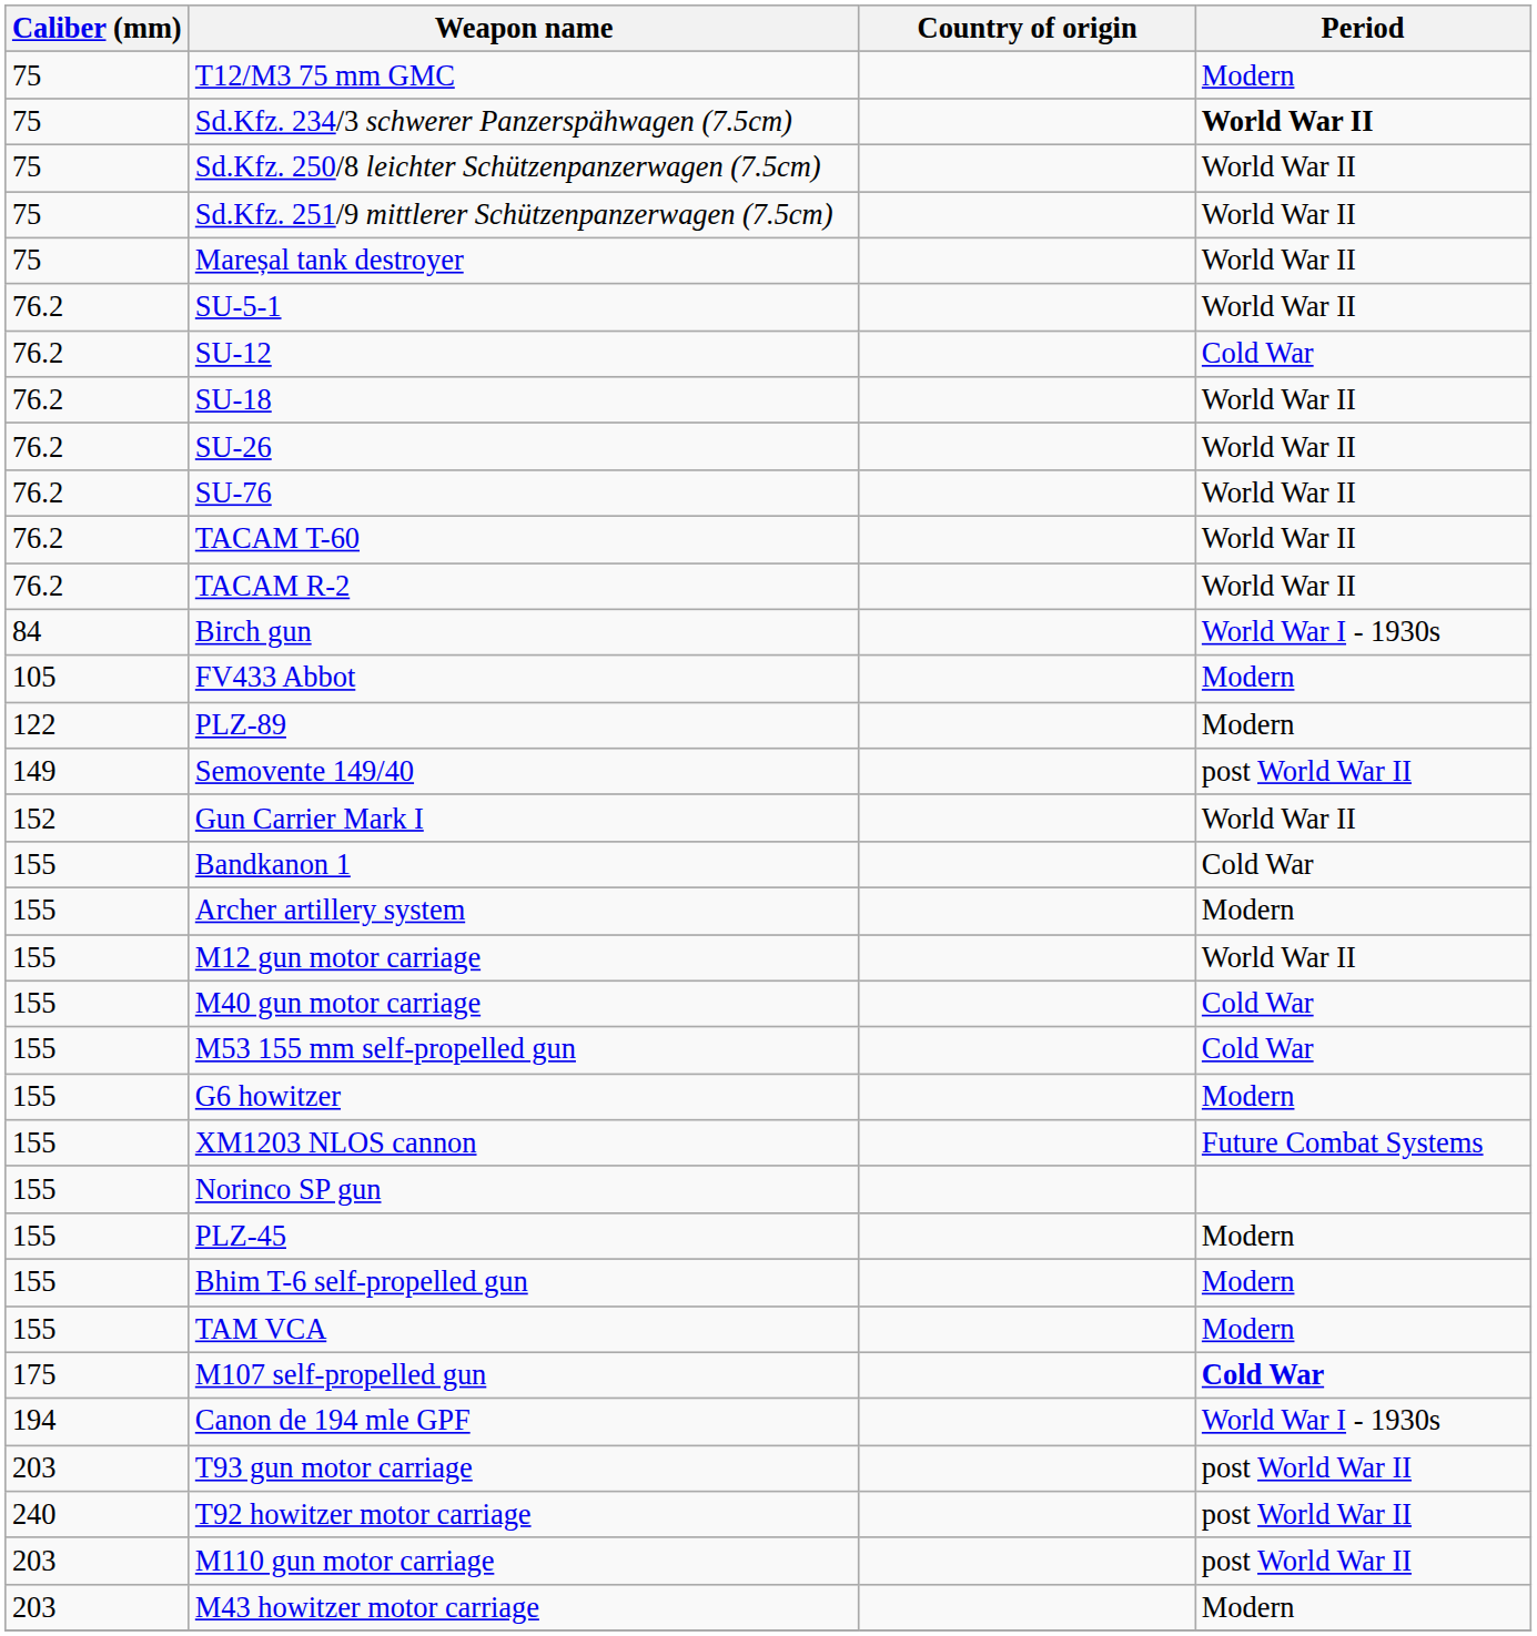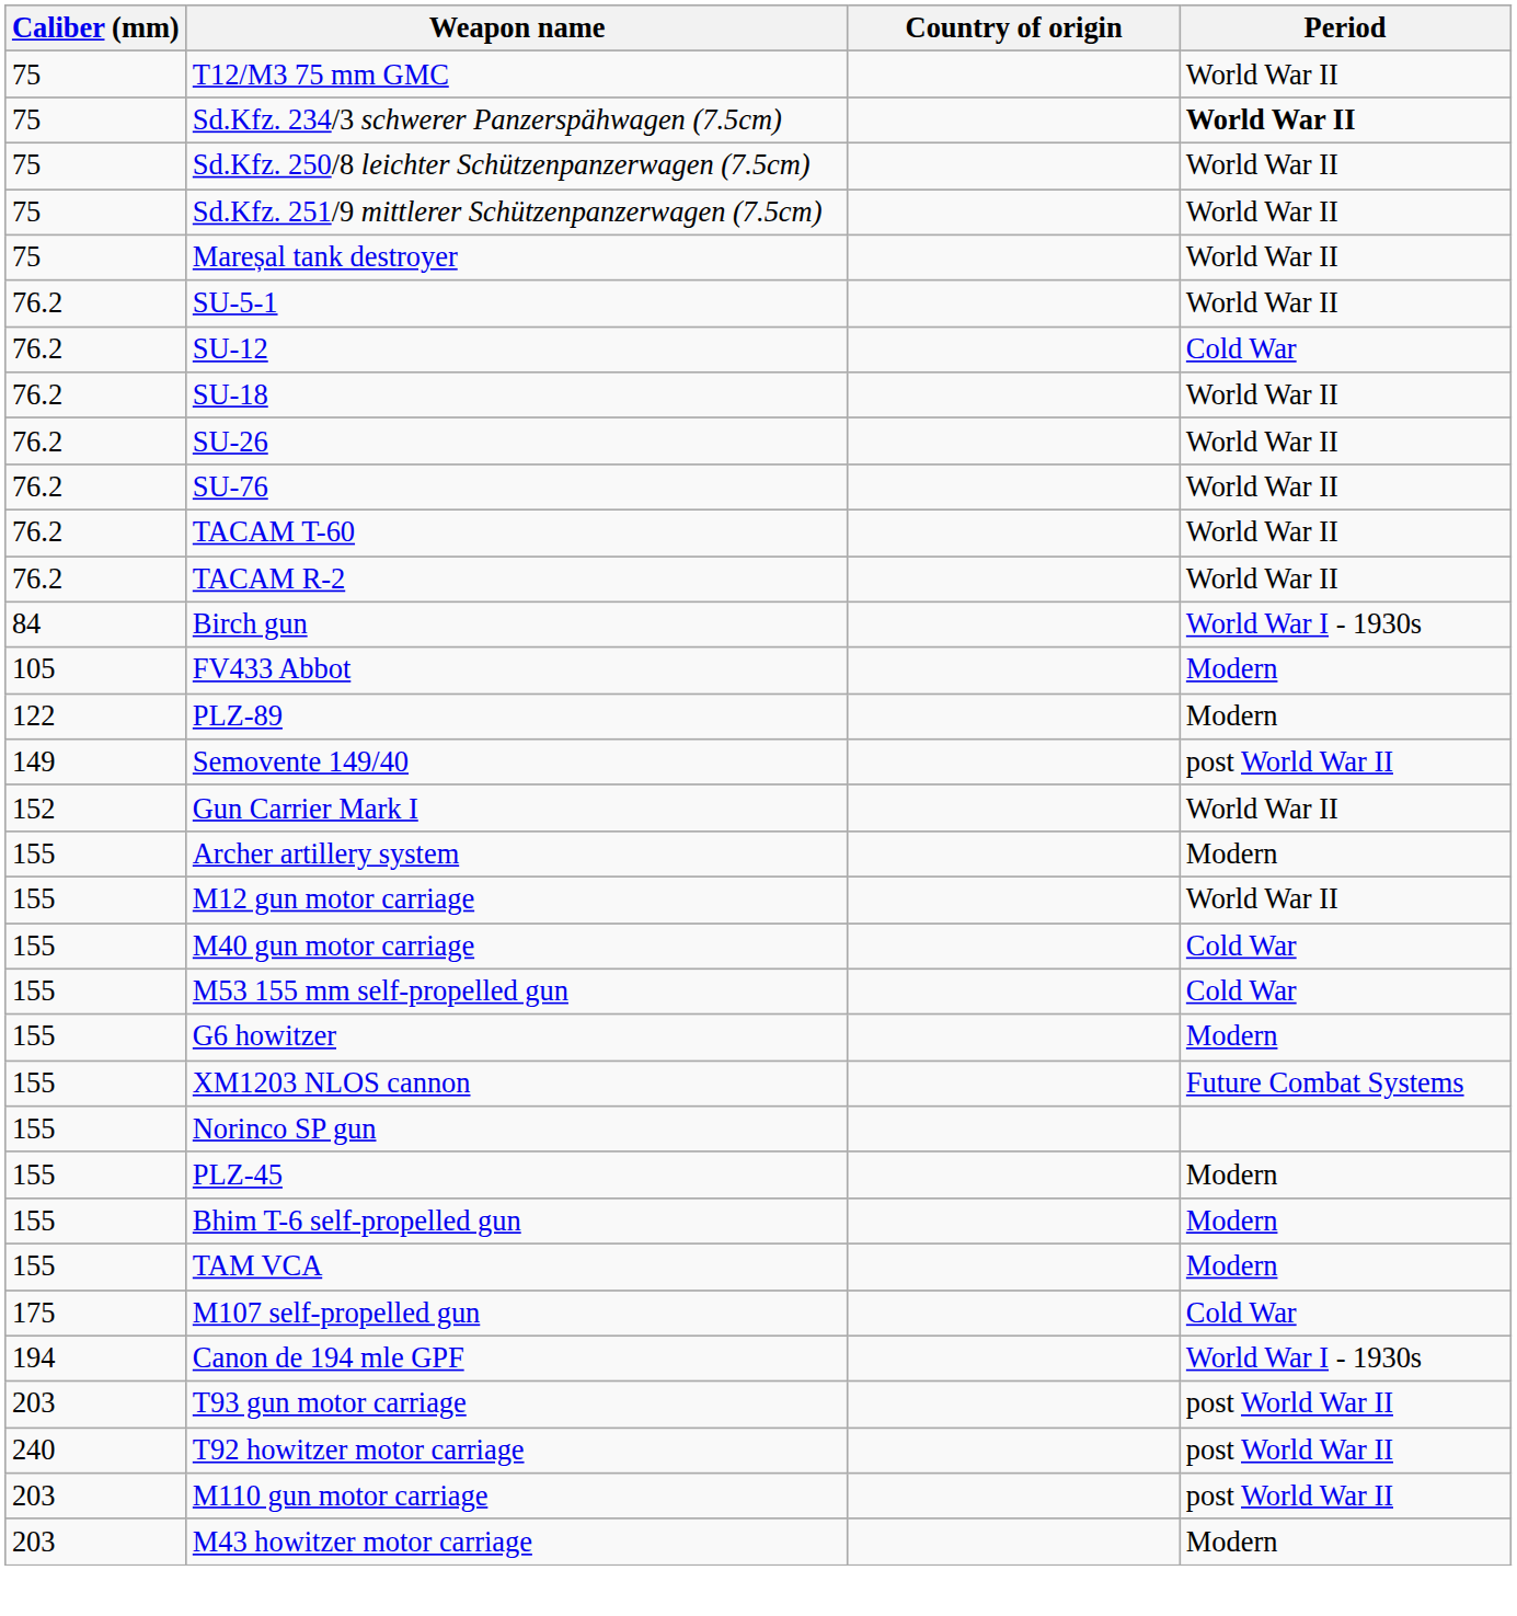 <table class="wikitable sortable" style="font-size:100%;">
 <tr>
 <th width=12%><a href='#'>Caliber</a> (mm)</th>
 <th width=44%>Weapon name</th>
 <th width=22%>Country of origin</th>
 <th width=22%>Period</th>
 </tr>
 <tr>
 <td>75</td>
 <td><a href='#'>T12/M3 75 mm GMC</a></td>
 <td></td>
-<td><a href='#'>Modern</a></td>
+<td>World War II</td>
 </tr>
 <tr>
 <td>75</td>
 <td><a href='#'>Sd.Kfz. 234</a>/3 <em>schwerer Panzerspähwagen (7.5cm)</em></td>
 <td></td>
 <td><strong>World War II</strong></td>
 </tr>
 <tr>
 <td>75</td>
 <td><a href='#'>Sd.Kfz. 250</a>/8 <em>leichter Schützenpanzerwagen (7.5cm)</em></td>
 <td></td>
 <td>World War II</td>
 </tr>
 <tr>
 <td>75</td>
 <td><a href='#'>Sd.Kfz. 251</a>/9 <em>mittlerer Schützenpanzerwagen (7.5cm)</em></td>
 <td></td>
 <td>World War II</td>
 </tr>
 <tr>
 <td>75</td>
 <td><a href='#'>Mareșal tank destroyer</a></td>
 <td></td>
 <td>World War II</td>
 </tr>
 <tr>
 <td>76.2</td>
 <td><a href='#'>SU-5-1</a></td>
 <td></td>
 <td>World War II</td>
 </tr>
 <tr>
 <td>76.2</td>
 <td><a href='#'>SU-12</a></td>
 <td></td>
 <td><a href='#'>Cold War</a></td>
 </tr>
 <tr>
 <td>76.2</td>
 <td><a href='#'>SU-18</a></td>
 <td></td>
 <td>World War II</td>
 </tr>
 <tr>
 <td>76.2</td>
 <td><a href='#'>SU-26</a></td>
 <td></td>
 <td>World War II</td>
 </tr>
 <tr>
 <td>76.2</td>
 <td><a href='#'>SU-76</a></td>
 <td></td>
 <td>World War II</td>
 </tr>
 <tr>
 <td>76.2</td>
 <td><a href='#'>TACAM T-60</a></td>
 <td></td>
 <td>World War II</td>
 </tr>
 <tr>
 <td>76.2</td>
 <td><a href='#'>TACAM R-2</a></td>
 <td></td>
 <td>World War II</td>
 </tr>
 <tr>
 <td>84</td>
 <td><a href='#'>Birch gun</a></td>
 <td></td>
 <td><a href='#'>World War I</a> - 1930s</td>
 </tr>
 <tr>
 <td>105</td>
 <td><a href='#'>FV433 Abbot</a></td>
 <td></td>
 <td><a href='#'>Modern</a></td>
 </tr>
 <tr>
 <td>122</td>
 <td><a href='#'>PLZ-89</a></td>
 <td></td>
 <td>Modern</td>
 </tr>
 <tr>
 <td>149</td>
 <td><a href='#'>Semovente 149/40</a></td>
 <td></td>
 <td>post <a href='#'>World War II</a></td>
 </tr>
 <tr>
 <td>152</td>
 <td><a href='#'>Gun Carrier Mark I</a></td>
 <td></td>
 <td>World War II</td>
 </tr>
 <tr>
 <td>155</td>
-<td><a href='#'>Bandkanon 1</a></td>
-<td></td>
-<td>Cold War</td>
-</tr>
-<tr>
-<td>155</td>
 <td><a href='#'>Archer artillery system</a></td>
 <td></td>
 <td>Modern</td>
 </tr>
 <tr>
 <td>155</td>
 <td><a href='#'>M12 gun motor carriage</a></td>
 <td></td>
 <td>World War II</td>
 </tr>
 <tr>
 <td>155</td>
 <td><a href='#'>M40 gun motor carriage</a></td>
 <td></td>
 <td><a href='#'>Cold War</a></td>
 </tr>
 <tr>
 <td>155</td>
 <td><a href='#'>M53 155 mm self-propelled gun</a></td>
 <td></td>
 <td><a href='#'>Cold War</a></td>
 </tr>
 <tr>
 <td>155</td>
 <td><a href='#'>G6 howitzer</a></td>
 <td></td>
 <td><a href='#'>Modern</a></td>
 </tr>
 <tr>
 <td>155</td>
 <td><a href='#'>XM1203 NLOS cannon</a></td>
 <td></td>
 <td><a href='#'>Future Combat Systems</a></td>
 </tr>
 <tr>
 <td>155</td>
 <td><a href='#'>Norinco SP gun</a></td>
 <td></td>
 <td></td>
 </tr>
 <tr>
 <td>155</td>
 <td><a href='#'>PLZ-45</a></td>
 <td></td>
 <td>Modern</td>
 </tr>
 <tr>
 <td>155</td>
 <td><a href='#'>Bhim T-6 self-propelled gun</a></td>
 <td></td>
 <td><a href='#'>Modern</a></td>
 </tr>
 <tr>
 <td>155</td>
 <td><a href='#'>TAM VCA</a></td>
 <td></td>
 <td><a href='#'>Modern</a></td>
 </tr>
 <tr>
 <td>175</td>
 <td><a href='#'>M107 self-propelled gun</a></td>
 <td></td>
-<td><strong><a href='#'>Cold War</a></strong></td>
+<td><a href='#'>Cold War</a></td>
 </tr>
 <tr>
 <td>194</td>
 <td><a href='#'>Canon de 194 mle GPF</a></td>
 <td></td>
 <td><a href='#'>World War I</a> - 1930s</td>
 </tr>
 <tr>
 <td>203</td>
 <td><a href='#'>T93 gun motor carriage</a></td>
 <td></td>
 <td>post <a href='#'>World War II</a></td>
 </tr>
 <tr>
 <td>240</td>
 <td><a href='#'>T92 howitzer motor carriage</a></td>
 <td></td>
 <td>post <a href='#'>World War II</a></td>
 </tr>
 <tr>
 <td>203</td>
 <td><a href='#'>M110 gun motor carriage</a></td>
 <td></td>
 <td>post <a href='#'>World War II</a></td>
 </tr>
 <tr>
 <td>203</td>
 <td><a href='#'>M43 howitzer motor carriage</a></td>
 <td></td>
 <td>Modern</td>
 </tr>
 <tr>
 </tr>
 </table>
